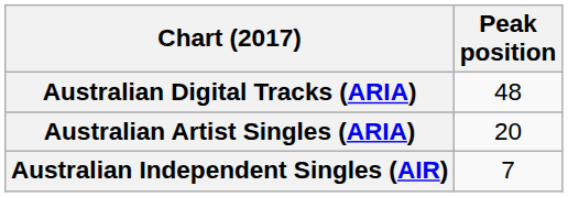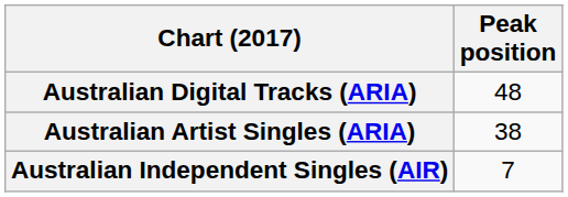 <table class="wikitable sortable plainrowheaders" style="text-align:center">
 <tr>
 <th scope="col">Chart (2017)</th>
 <th scope="col">Peak<br>position</th>
 </tr>
 <tr>
 <th scope="row">Australian Digital Tracks (<a href='#'>ARIA</a>)</th>
 <td>48</td>
 </tr>
 <tr>
 <th scope="row">Australian Artist Singles (<a href='#'>ARIA</a>)</th>
-<td>20</td>
+<td>38</td>
 </tr>
 <tr>
 <th scope="row">Australian Independent Singles (<a href='#'>AIR</a>)</th>
 <td>7</td>
 </tr>
 </table>
